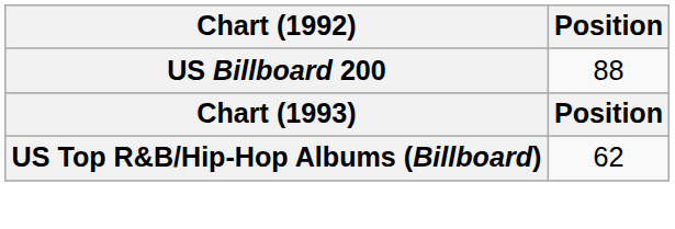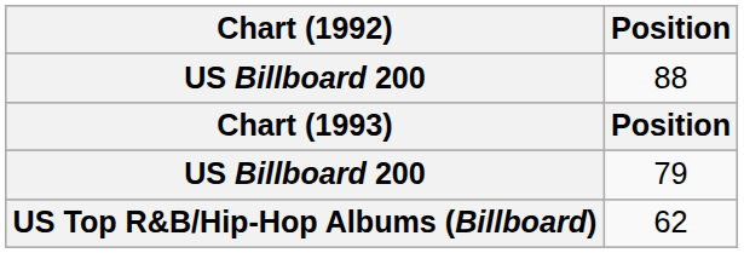 <table class="wikitable plainrowheaders" style="text-align:center">
 <tr>
 <th scope="col">Chart (1992)</th>
 <th scope="col">Position</th>
 </tr>
 <tr>
 <th scope="row">US <em>Billboard</em> 200</th>
 <td>88</td>
 </tr>
 <tr>
 <th scope="col">Chart (1993)</th>
 <th scope="col">Position</th>
 </tr>
 <tr>
+<th scope="row">US <em>Billboard</em> 200</th>
+<td>79</td>
+</tr>
+<tr>
 <th scope="row">US Top R&B/Hip-Hop Albums (<em>Billboard</em>)</th>
 <td>62</td>
 </tr>
 </table>
